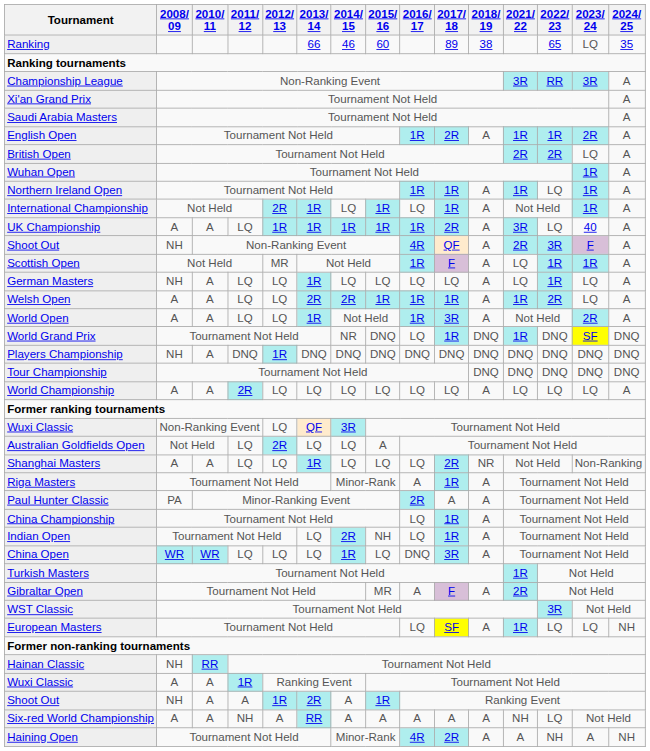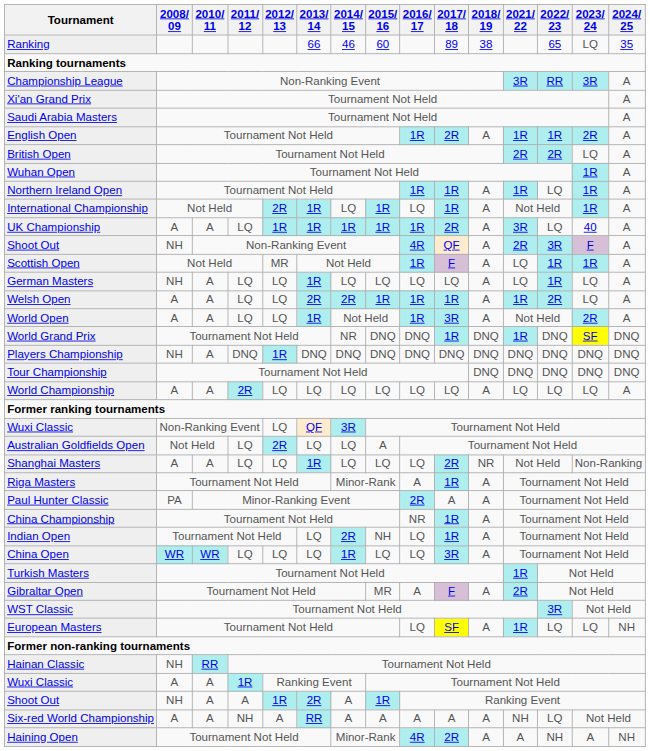 <table class="wikitable"  style="font-size:85%;">
 <tr>
 <th>Tournament</th>
 <th><a href='#'>2008/<br>09</a></th>
 <th><a href='#'>2010/<br>11</a></th>
 <th><a href='#'>2011/<br>12</a></th>
 <th><a href='#'>2012/<br>13</a></th>
 <th><a href='#'>2013/<br>14</a></th>
 <th><a href='#'>2014/<br>15</a></th>
 <th><a href='#'>2015/<br>16</a></th>
 <th><a href='#'>2016/<br>17</a></th>
 <th><a href='#'>2017/<br>18</a></th>
 <th><a href='#'>2018/<br>19</a></th>
 <th><a href='#'>2021/<br>22</a></th>
 <th><a href='#'>2022/<br>23</a></th>
 <th><a href='#'>2023/<br>24</a></th>
 <th><a href='#'>2024/<br>25</a></th>
 </tr>
 <tr>
 <td style="background:#EFEFEF;"><a href='#'>Ranking</a></td>
 <td align="center"></td>
 <td align="center"></td>
 <td align="center"></td>
 <td align="center"></td>
 <td align="center"><a href='#'>66</a></td>
 <td align="center"><a href='#'>46</a></td>
 <td align="center"><a href='#'>60</a></td>
 <td align="center"></td>
 <td align="center"><a href='#'>89</a></td>
 <td align="center"><a href='#'>38</a></td>
 <td align="center"></td>
 <td align="center"><a href='#'>65</a></td>
 <td align="center" style="color:#555555;">LQ</td>
 <td align="center"><a href='#'>35</a></td>
 </tr>
 <tr>
 <td colspan="20"><strong>Ranking tournaments</strong></td>
 </tr>
 <tr>
 <td style="background:#EFEFEF;"><a href='#'>Championship League</a></td>
 <td align="center" colspan="10" style="color:#555555;">Non-Ranking Event</td>
 <td align="center" style="background:#afeeee;"><a href='#'>3R</a></td>
 <td align="center" style="background:#afeeee;"><a href='#'>RR</a></td>
 <td align="center" style="background:#afeeee;"><a href='#'>3R</a></td>
 <td align="center" style="color:#555555;">A</td>
 </tr>
 <tr>
 <td style="background:#EFEFEF;"><a href='#'>Xi'an Grand Prix</a></td>
 <td align="center" colspan="13" style="color:#555555;">Tournament Not Held</td>
 <td align="center" style="color:#555555;">A</td>
 </tr>
 <tr>
 <td style="background:#EFEFEF;"><a href='#'>Saudi Arabia Masters</a></td>
 <td align="center" colspan="13" style="color:#555555;">Tournament Not Held</td>
 <td align="center" style="color:#555555;">A</td>
 </tr>
 <tr>
 <td style="background:#EFEFEF;"><a href='#'>English Open</a></td>
 <td align="center" colspan="7" style="color:#555555;">Tournament Not Held</td>
 <td align="center" style="background:#afeeee;"><a href='#'>1R</a></td>
 <td align="center" style="background:#afeeee;"><a href='#'>2R</a></td>
 <td align="center" style="color:#555555;">A</td>
 <td align="center" style="background:#afeeee;"><a href='#'>1R</a></td>
 <td align="center" style="background:#afeeee;"><a href='#'>1R</a></td>
 <td align="center" style="background:#afeeee;"><a href='#'>2R</a></td>
 <td align="center" style="color:#555555;">A</td>
 </tr>
 <tr>
 <td style="background:#EFEFEF;"><a href='#'>British Open</a></td>
 <td align="center" colspan="10" style="color:#555555;">Tournament Not Held</td>
 <td align="center" style="background:#afeeee;"><a href='#'>2R</a></td>
 <td align="center" style="background:#afeeee;"><a href='#'>2R</a></td>
 <td align="center" style="color:#555555;">LQ</td>
 <td align="center" style="color:#555555;">A</td>
 </tr>
 <tr>
 <td style="background:#EFEFEF;"><a href='#'>Wuhan Open</a></td>
 <td align="center" colspan="12" style="color:#555555;">Tournament Not Held</td>
 <td align="center" style="background:#afeeee;"><a href='#'>1R</a></td>
 <td align="center" style="color:#555555;">A</td>
 </tr>
 <tr>
 <td style="background:#EFEFEF;"><a href='#'>Northern Ireland Open</a></td>
 <td align="center" colspan="7" style="color:#555555;">Tournament Not Held</td>
 <td align="center" style="background:#afeeee;"><a href='#'>1R</a></td>
 <td align="center" style="background:#afeeee;"><a href='#'>1R</a></td>
 <td align="center" style="color:#555555;">A</td>
 <td align="center" style="background:#afeeee;"><a href='#'>1R</a></td>
 <td align="center" style="color:#555555;">LQ</td>
 <td align="center" style="background:#afeeee;"><a href='#'>1R</a></td>
 <td align="center" style="color:#555555;">A</td>
 </tr>
 <tr>
 <td style="background:#EFEFEF;"><a href='#'>International Championship</a></td>
 <td align="center" colspan="3" style="color:#555555;">Not Held</td>
 <td align="center" style="background:#afeeee;"><a href='#'>2R</a></td>
 <td align="center" style="background:#afeeee;"><a href='#'>1R</a></td>
 <td align="center" style="color:#555555;">LQ</td>
 <td align="center" style="background:#afeeee;"><a href='#'>1R</a></td>
 <td align="center" style="color:#555555;">LQ</td>
 <td align="center" style="background:#afeeee;"><a href='#'>1R</a></td>
 <td align="center" style="color:#555555;">A</td>
 <td align="center" colspan="2" style="color:#555555;">Not Held</td>
 <td align="center" style="background:#afeeee;"><a href='#'>1R</a></td>
 <td align="center" style="color:#555555;">A</td>
 </tr>
 <tr>
 <td style="background:#EFEFEF;"><a href='#'>UK Championship</a></td>
 <td align="center" style="color:#555555;">A</td>
 <td align="center" style="color:#555555;">A</td>
 <td align="center" style="color:#555555;">LQ</td>
 <td align="center" style="background:#afeeee;"><a href='#'>1R</a></td>
 <td align="center" style="background:#afeeee;"><a href='#'>1R</a></td>
 <td align="center" style="background:#afeeee;"><a href='#'>1R</a></td>
 <td align="center" style="background:#afeeee;"><a href='#'>1R</a></td>
 <td align="center" style="background:#afeeee;"><a href='#'>1R</a></td>
 <td align="center" style="background:#afeeee;"><a href='#'>2R</a></td>
 <td align="center" style="color:#555555;">A</td>
 <td align="center" style="background:#afeeee;"><a href='#'>3R</a></td>
 <td align="center" style="color:#555555;">LQ</td>
 <td align="center"><a href='#'>40</a></td>
 <td align="center" style="color:#555555;">A</td>
 </tr>
 <tr>
 <td style="background:#EFEFEF;"><a href='#'>Shoot Out</a></td>
 <td align="center" style="color:#555555;">NH</td>
 <td align="center" colspan="6" style="color:#555555;">Non-Ranking Event</td>
 <td align="center" style="background:#afeeee;"><a href='#'>4R</a></td>
 <td align="center" style="background:#ffebcd;"><a href='#'>QF</a></td>
 <td align="center" style="color:#555555;">A</td>
 <td align="center" style="background:#afeeee;"><a href='#'>2R</a></td>
 <td align="center" style="background:#afeeee;"><a href='#'>3R</a></td>
 <td align="center" style="background:thistle;"><a href='#'>F</a></td>
 <td align="center" style="color:#555555;">A</td>
 </tr>
 <tr>
 <td style="background:#EFEFEF;"><a href='#'>Scottish Open</a></td>
 <td align="center" colspan="3" style="color:#555555;">Not Held</td>
 <td align="center" style="color:#555555;">MR</td>
 <td align="center" colspan="3" style="color:#555555;">Not Held</td>
 <td align="center" style="background:#afeeee;"><a href='#'>1R</a></td>
 <td align="center" style="background:thistle;"><a href='#'>F</a></td>
 <td align="center" style="color:#555555;">A</td>
 <td align="center" style="color:#555555;">LQ</td>
 <td align="center" style="background:#afeeee;"><a href='#'>1R</a></td>
 <td align="center" style="background:#afeeee;"><a href='#'>1R</a></td>
 <td align="center" style="color:#555555;">A</td>
 </tr>
 <tr>
 <td style="background:#EFEFEF;"><a href='#'>German Masters</a></td>
 <td align="center" style="color:#555555;">NH</td>
 <td align="center" style="color:#555555;">A</td>
 <td align="center" style="color:#555555;">LQ</td>
 <td align="center" style="color:#555555;">LQ</td>
 <td align="center" style="background:#afeeee;"><a href='#'>1R</a></td>
 <td align="center" style="color:#555555;">LQ</td>
 <td align="center" style="color:#555555;">LQ</td>
 <td align="center" style="color:#555555;">LQ</td>
 <td align="center" style="color:#555555;">LQ</td>
 <td align="center" style="color:#555555;">A</td>
 <td align="center" style="color:#555555;">LQ</td>
 <td align="center" style="background:#afeeee;"><a href='#'>1R</a></td>
 <td align="center" style="color:#555555;">LQ</td>
 <td align="center" style="color:#555555;">A</td>
 </tr>
 <tr>
 <td style="background:#EFEFEF;"><a href='#'>Welsh Open</a></td>
 <td align="center" style="color:#555555;">A</td>
 <td align="center" style="color:#555555;">A</td>
 <td align="center" style="color:#555555;">LQ</td>
 <td align="center" style="color:#555555;">LQ</td>
 <td align="center" style="background:#afeeee;"><a href='#'>2R</a></td>
 <td align="center" style="background:#afeeee;"><a href='#'>2R</a></td>
 <td align="center" style="background:#afeeee;"><a href='#'>1R</a></td>
 <td align="center" style="background:#afeeee;"><a href='#'>1R</a></td>
 <td align="center" style="background:#afeeee;"><a href='#'>1R</a></td>
 <td align="center" style="color:#555555;">A</td>
 <td align="center" style="background:#afeeee;"><a href='#'>1R</a></td>
 <td align="center" style="background:#afeeee;"><a href='#'>2R</a></td>
 <td align="center" style="color:#555555;">LQ</td>
 <td align="center" style="color:#555555;">A</td>
 </tr>
 <tr>
 <td style="background:#EFEFEF;"><a href='#'>World Open</a></td>
 <td align="center" style="color:#555555;">A</td>
 <td align="center" style="color:#555555;">A</td>
 <td align="center" style="color:#555555;">LQ</td>
 <td align="center" style="color:#555555;">LQ</td>
 <td align="center" style="background:#afeeee;"><a href='#'>1R</a></td>
 <td align="center" colspan="2" style="color:#555555;">Not Held</td>
 <td align="center" style="background:#afeeee;"><a href='#'>1R</a></td>
 <td align="center" style="background:#afeeee;"><a href='#'>3R</a></td>
 <td align="center" style="color:#555555;">A</td>
 <td align="center" colspan="2" style="color:#555555;">Not Held</td>
 <td align="center" style="background:#afeeee;"><a href='#'>2R</a></td>
 <td align="center" style="color:#555555;">A</td>
 </tr>
 <tr>
 <td style="background:#EFEFEF;"><a href='#'>World Grand Prix</a></td>
 <td align="center" colspan="5" style="color:#555555;">Tournament Not Held</td>
 <td align="center" style="color:#555555;">NR</td>
 <td align="center" style="color:#555555;">DNQ</td>
-<td align="center" style="color:#555555;">LQ</td>
+<td align="center" style="color:#555555;">DNQ</td>
 <td align="center" style="background:#afeeee;"><a href='#'>1R</a></td>
 <td align="center" style="color:#555555;">DNQ</td>
 <td align="center" style="background:#afeeee;"><a href='#'>1R</a></td>
 <td align="center" style="color:#555555;">DNQ</td>
 <td align="center" style="background:yellow;"><a href='#'>SF</a></td>
 <td align="center" style="color:#555555;">DNQ</td>
 </tr>
 <tr>
 <td style="background:#EFEFEF;"><a href='#'>Players Championship</a></td>
 <td align="center" style="color:#555555;">NH</td>
 <td align="center" style="color:#555555;">A</td>
 <td align="center" style="color:#555555;">DNQ</td>
 <td align="center" style="background:#afeeee;"><a href='#'>1R</a></td>
 <td align="center" style="color:#555555;">DNQ</td>
 <td align="center" style="color:#555555;">DNQ</td>
 <td align="center" style="color:#555555;">DNQ</td>
 <td align="center" style="color:#555555;">DNQ</td>
 <td align="center" style="color:#555555;">DNQ</td>
 <td align="center" style="color:#555555;">DNQ</td>
 <td align="center" style="color:#555555;">DNQ</td>
 <td align="center" style="color:#555555;">DNQ</td>
 <td align="center" style="color:#555555;">DNQ</td>
 <td align="center" style="color:#555555;">DNQ</td>
 </tr>
 <tr>
 <td style="background:#EFEFEF;"><a href='#'>Tour Championship</a></td>
 <td align="center" colspan="9" style="color:#555555;">Tournament Not Held</td>
 <td align="center" style="color:#555555;">DNQ</td>
 <td align="center" style="color:#555555;">DNQ</td>
 <td align="center" style="color:#555555;">DNQ</td>
 <td align="center" style="color:#555555;">DNQ</td>
 <td align="center" style="color:#555555;">DNQ</td>
 </tr>
 <tr>
 <td style="background:#EFEFEF;"><a href='#'>World Championship</a></td>
 <td align="center" style="color:#555555;">A</td>
 <td align="center" style="color:#555555;">A</td>
 <td align="center" style="background:#afeeee;"><a href='#'>2R</a></td>
 <td align="center" style="color:#555555;">LQ</td>
 <td align="center" style="color:#555555;">LQ</td>
 <td align="center" style="color:#555555;">LQ</td>
 <td align="center" style="color:#555555;">LQ</td>
 <td align="center" style="color:#555555;">LQ</td>
 <td align="center" style="color:#555555;">LQ</td>
 <td align="center" style="color:#555555;">A</td>
 <td align="center" style="color:#555555;">LQ</td>
 <td align="center" style="color:#555555;">LQ</td>
 <td align="center" style="color:#555555;">LQ</td>
 <td align="center" style="color:#555555;">A</td>
 </tr>
 <tr>
 <td colspan="20"><strong>Former ranking tournaments</strong></td>
 </tr>
 <tr>
 <td style="background:#EFEFEF;"><a href='#'>Wuxi Classic</a></td>
 <td align="center" colspan="3" style="color:#555555;">Non-Ranking Event</td>
 <td align="center" style="color:#555555;">LQ</td>
 <td align="center" style="background:#ffebcd;"><a href='#'>QF</a></td>
 <td align="center" style="background:#afeeee;"><a href='#'>3R</a></td>
 <td align="center" colspan="20" style="color:#555555;">Tournament Not Held</td>
 </tr>
 <tr>
 <td style="background:#EFEFEF;"><a href='#'>Australian Goldfields Open</a></td>
 <td align="center" colspan="2" style="color:#555555;">Not Held</td>
 <td align="center" style="color:#555555;">LQ</td>
 <td align="center" style="background:#afeeee;"><a href='#'>2R</a></td>
 <td align="center" style="color:#555555;">LQ</td>
 <td align="center" style="color:#555555;">LQ</td>
 <td align="center" style="color:#555555;">A</td>
 <td align="center" colspan="20" style="color:#555555;">Tournament Not Held</td>
 </tr>
 <tr>
 <td style="background:#EFEFEF;"><a href='#'>Shanghai Masters</a></td>
 <td align="center" style="color:#555555;">A</td>
 <td align="center" style="color:#555555;">A</td>
 <td align="center" style="color:#555555;">LQ</td>
 <td align="center" style="color:#555555;">LQ</td>
 <td align="center" style="background:#afeeee;"><a href='#'>1R</a></td>
 <td align="center" style="color:#555555;">LQ</td>
 <td align="center" style="color:#555555;">LQ</td>
 <td align="center" style="color:#555555;">LQ</td>
 <td align="center" style="background:#afeeee;"><a href='#'>2R</a></td>
 <td align="center" style="color:#555555;">NR</td>
 <td align="center" colspan="2" style="color:#555555;">Not Held</td>
 <td align="center" colspan="2" style="color:#555555;">Non-Ranking</td>
 </tr>
 <tr>
 <td style="background:#EFEFEF;"><a href='#'>Riga Masters</a></td>
 <td align="center" colspan="5" style="color:#555555;">Tournament Not Held</td>
 <td align="center" colspan="2" style="color:#555555;">Minor-Rank</td>
 <td align="center" style="color:#555555;">A</td>
 <td align="center" style="background:#afeeee;"><a href='#'>1R</a></td>
 <td align="center" style="color:#555555;">A</td>
 <td align="center" colspan="20" style="color:#555555;">Tournament Not Held</td>
 </tr>
 <tr>
 <td style="background:#EFEFEF;"><a href='#'>Paul Hunter Classic</a></td>
 <td align="center" style="color:#555555;">PA</td>
 <td align="center" colspan="6" style="color:#555555;">Minor-Ranking Event</td>
 <td align="center" style="background:#afeeee;"><a href='#'>2R</a></td>
 <td align="center" style="color:#555555;">A</td>
 <td align="center" style="color:#555555;">A</td>
 <td align="center" colspan="20" style="color:#555555;">Tournament Not Held</td>
 </tr>
 <tr>
 <td style="background:#EFEFEF;"><a href='#'>China Championship</a></td>
 <td align="center" colspan="7" style="color:#555555;">Tournament Not Held</td>
-<td align="center" style="color:#555555;">LQ</td>
+<td align="center" style="color:#555555;">NR</td>
 <td align="center" style="background:#afeeee;"><a href='#'>1R</a></td>
 <td align="center" style="color:#555555;">A</td>
 <td align="center" colspan="20" style="color:#555555;">Tournament Not Held</td>
 </tr>
 <tr>
 <td style="background:#EFEFEF;"><a href='#'>Indian Open</a></td>
 <td align="center" colspan="4" style="color:#555555;">Tournament Not Held</td>
 <td align="center" style="color:#555555;">LQ</td>
 <td align="center" style="background:#afeeee;"><a href='#'>2R</a></td>
 <td align="center" style="color:#555555;">NH</td>
 <td align="center" style="color:#555555;">LQ</td>
 <td align="center" style="background:#afeeee;"><a href='#'>1R</a></td>
 <td align="center" style="color:#555555;">A</td>
 <td align="center" colspan="20" style="color:#555555;">Tournament Not Held</td>
 </tr>
 <tr>
 <td style="background:#EFEFEF;"><a href='#'>China Open</a></td>
 <td align="center" style="background:#afeeee;"><a href='#'>WR</a></td>
 <td align="center" style="background:#afeeee;"><a href='#'>WR</a></td>
 <td align="center" style="color:#555555;">LQ</td>
 <td align="center" style="color:#555555;">LQ</td>
 <td align="center" style="color:#555555;">LQ</td>
 <td align="center" style="background:#afeeee;"><a href='#'>1R</a></td>
 <td align="center" style="color:#555555;">LQ</td>
-<td align="center" style="color:#555555;">DNQ</td>
+<td align="center" style="color:#555555;">LQ</td>
 <td align="center" style="background:#afeeee;"><a href='#'>3R</a></td>
 <td align="center" style="color:#555555;">A</td>
 <td align="center" colspan="20" style="color:#555555;">Tournament Not Held</td>
 </tr>
 <tr>
 <td style="background:#EFEFEF;"><a href='#'>Turkish Masters</a></td>
 <td align="center" colspan="10" style="color:#555555;">Tournament Not Held</td>
 <td align="center" style="background:#afeeee;"><a href='#'>1R</a></td>
 <td align="center" colspan="3" style="color:#555555;">Not Held</td>
 </tr>
 <tr>
 <td style="background:#EFEFEF;"><a href='#'>Gibraltar Open</a></td>
 <td align="center" colspan="6" style="color:#555555;">Tournament Not Held</td>
 <td align="center" style="color:#555555;">MR</td>
 <td align="center" style="color:#555555;">A</td>
 <td align="center" style="background:thistle;"><a href='#'>F</a></td>
 <td align="center" style="color:#555555;">A</td>
 <td align="center" style="background:#afeeee;"><a href='#'>2R</a></td>
 <td align="center" colspan="3" style="color:#555555;">Not Held</td>
 </tr>
 <tr>
 <td style="background:#EFEFEF;"><a href='#'>WST Classic</a></td>
 <td align="center" colspan="11" style="color:#555555;">Tournament Not Held</td>
 <td align="center" style="background:#afeeee;"><a href='#'>3R</a></td>
 <td align="center" colspan="2" style="color:#555555;">Not Held</td>
 </tr>
 <tr>
 <td style="background:#EFEFEF;"><a href='#'>European Masters</a></td>
 <td align="center" colspan="7" style="color:#555555;">Tournament Not Held</td>
 <td align="center" style="color:#555555;">LQ</td>
 <td align="center" style="background:yellow;"><a href='#'>SF</a></td>
 <td align="center" style="color:#555555;">A</td>
 <td align="center" style="background:#afeeee;"><a href='#'>1R</a></td>
 <td align="center" style="color:#555555;">LQ</td>
 <td align="center" style="color:#555555;">LQ</td>
 <td align="center" style="color:#555555;">NH</td>
 </tr>
 <tr>
 <td colspan="20"><strong>Former non-ranking tournaments</strong></td>
 </tr>
 <tr>
 <td style="background:#EFEFEF;"><a href='#'>Hainan Classic</a></td>
 <td align="center" style="color:#555555;">NH</td>
 <td align="center" style="background:#afeeee;"><a href='#'>RR</a></td>
 <td align="center" colspan="20" style="color:#555555;">Tournament Not Held</td>
 </tr>
 <tr>
 <td style="background:#EFEFEF;"><a href='#'>Wuxi Classic</a></td>
 <td align="center" style="color:#555555;">A</td>
 <td align="center" style="color:#555555;">A</td>
 <td align="center" style="background:#afeeee;"><a href='#'>1R</a></td>
 <td align="center" colspan="3" style="color:#555555;">Ranking Event</td>
 <td align="center" colspan="20" style="color:#555555;">Tournament Not Held</td>
 </tr>
 <tr>
 <td style="background:#EFEFEF;"><a href='#'>Shoot Out</a></td>
 <td align="center" style="color:#555555;">NH</td>
 <td align="center" style="color:#555555;">A</td>
 <td align="center" style="color:#555555;">A</td>
 <td align="center" style="background:#afeeee;"><a href='#'>1R</a></td>
 <td align="center" style="background:#afeeee;"><a href='#'>2R</a></td>
 <td align="center" style="color:#555555;">A</td>
 <td align="center" style="background:#afeeee;"><a href='#'>1R</a></td>
 <td align="center" colspan="20" style="color:#555555;">Ranking Event</td>
 </tr>
 <tr>
 <td style="background:#EFEFEF;"><a href='#'>Six-red World Championship</a></td>
 <td align="center" style="color:#555555;">A</td>
 <td align="center" style="color:#555555;">A</td>
 <td align="center" style="color:#555555;">NH</td>
 <td align="center" style="color:#555555;">A</td>
 <td align="center" style="background:#afeeee;"><a href='#'>RR</a></td>
 <td align="center" style="color:#555555;">A</td>
 <td align="center" style="color:#555555;">A</td>
 <td align="center" style="color:#555555;">A</td>
 <td align="center" style="color:#555555;">A</td>
 <td align="center" style="color:#555555;">A</td>
 <td align="center" style="color:#555555;">NH</td>
 <td align="center" style="color:#555555;">LQ</td>
 <td align="center" colspan="2" style="color:#555555;">Not Held</td>
 </tr>
 <tr>
 <td style="background:#EFEFEF;"><a href='#'>Haining Open</a></td>
 <td align="center" colspan="5" style="color:#555555;">Tournament Not Held</td>
 <td align="center" colspan="2" style="color:#555555;">Minor-Rank</td>
 <td align="center" style="background:#afeeee;"><a href='#'>4R</a></td>
 <td align="center" style="background:#afeeee;"><a href='#'>2R</a></td>
 <td align="center" style="color:#555555;">A</td>
 <td align="center" style="color:#555555;">A</td>
 <td align="center" style="color:#555555;">NH</td>
 <td align="center" style="color:#555555;">A</td>
 <td align="center" style="color:#555555;">NH</td>
 </tr>
 </table>
